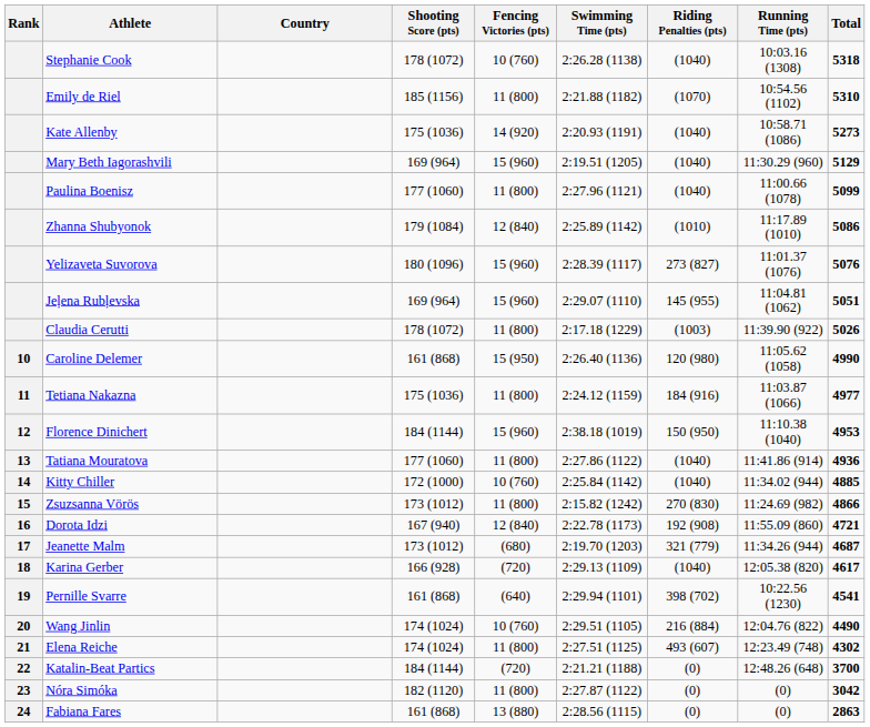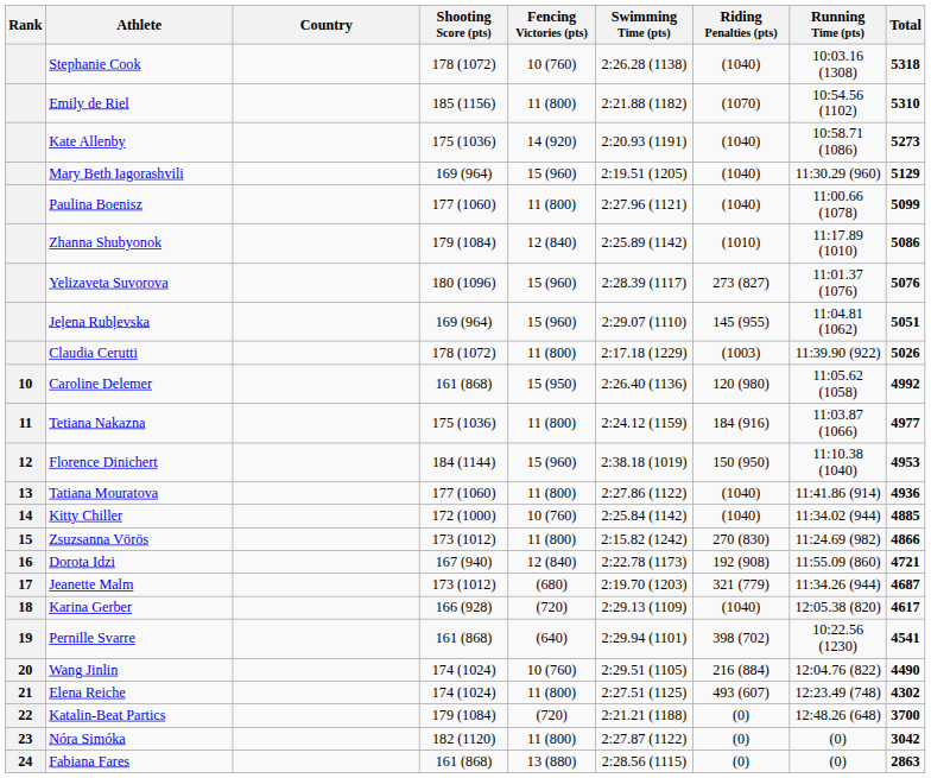 <table class="wikitable sortable" style="text-align:center;">
 <tr>
 <th width=30>Rank</th>
 <th width=200>Athlete</th>
 <th width=200>Country</th>
 <th width=90>Shooting <br><small>Score (pts)</small></th>
 <th width=90>Fencing <br><small>Victories (pts)</small></th>
 <th width=100>Swimming <br><small>Time (pts)</small></th>
 <th width=100>Riding <br><small>Penalties (pts)</small></th>
 <th width=100>Running <br><small>Time (pts)</small></th>
 <th>Total</th>
 </tr>
 <tr>
 <th></th>
 <td align=left><a href='#'>Stephanie Cook</a></td>
 <td></td>
 <td>178 (1072)</td>
 <td>10 (760)</td>
 <td>2:26.28 (1138)</td>
 <td> (1040)</td>
 <td>10:03.16 (1308)</td>
 <td><strong>5318</strong></td>
 </tr>
 <tr>
 <th></th>
 <td align=left><a href='#'>Emily de Riel</a></td>
 <td></td>
 <td>185 (1156)</td>
 <td>11 (800)</td>
 <td>2:21.88 (1182)</td>
 <td> (1070)</td>
 <td>10:54.56 (1102)</td>
 <td><strong>5310</strong></td>
 </tr>
 <tr>
 <th></th>
 <td align=left><a href='#'>Kate Allenby</a></td>
 <td></td>
 <td>175 (1036)</td>
 <td>14 (920)</td>
 <td>2:20.93 (1191)</td>
 <td> (1040)</td>
 <td>10:58.71 (1086)</td>
 <td><strong>5273</strong></td>
 </tr>
 <tr>
 <th></th>
 <td align=left><a href='#'>Mary Beth Iagorashvili</a></td>
 <td></td>
 <td>169 (964)</td>
 <td>15 (960)</td>
 <td>2:19.51 (1205)</td>
 <td> (1040)</td>
 <td>11:30.29 (960)</td>
 <td><strong>5129</strong></td>
 </tr>
 <tr>
 <th></th>
 <td align=left><a href='#'>Paulina Boenisz</a></td>
 <td></td>
 <td>177 (1060)</td>
 <td>11 (800)</td>
 <td>2:27.96 (1121)</td>
 <td> (1040)</td>
 <td>11:00.66 (1078)</td>
 <td><strong>5099</strong></td>
 </tr>
 <tr>
 <th></th>
 <td align=left><a href='#'>Zhanna Shubyonok</a></td>
 <td></td>
 <td>179 (1084)</td>
 <td>12 (840)</td>
 <td>2:25.89 (1142)</td>
 <td> (1010)</td>
 <td>11:17.89 (1010)</td>
 <td><strong>5086</strong></td>
 </tr>
 <tr>
 <th></th>
 <td align=left><a href='#'>Yelizaveta Suvorova</a></td>
 <td></td>
 <td>180 (1096)</td>
 <td>15 (960)</td>
 <td>2:28.39 (1117)</td>
 <td>273 (827)</td>
 <td>11:01.37 (1076)</td>
 <td><strong>5076</strong></td>
 </tr>
 <tr>
 <th></th>
 <td align=left><a href='#'>Jeļena Rubļevska</a></td>
 <td></td>
 <td>169 (964)</td>
 <td>15 (960)</td>
 <td>2:29.07 (1110)</td>
 <td>145 (955)</td>
 <td>11:04.81 (1062)</td>
 <td><strong>5051</strong></td>
 </tr>
 <tr>
 <th></th>
 <td align=left><a href='#'>Claudia Cerutti</a></td>
 <td></td>
 <td>178 (1072)</td>
 <td>11 (800)</td>
 <td>2:17.18 (1229)</td>
 <td> (1003)</td>
 <td>11:39.90 (922)</td>
 <td><strong>5026</strong></td>
 </tr>
 <tr>
 <th>10</th>
 <td align=left><a href='#'>Caroline Delemer</a></td>
 <td></td>
 <td>161 (868)</td>
 <td>15 (950)</td>
 <td>2:26.40 (1136)</td>
 <td>120 (980)</td>
 <td>11:05.62 (1058)</td>
-<td><strong>4990</strong></td>
+<td><strong>4992</strong></td>
 </tr>
 <tr>
 <th>11</th>
 <td align=left><a href='#'>Tetiana Nakazna</a></td>
 <td></td>
 <td>175 (1036)</td>
 <td>11 (800)</td>
 <td>2:24.12 (1159)</td>
 <td>184 (916)</td>
 <td>11:03.87 (1066)</td>
 <td><strong>4977</strong></td>
 </tr>
 <tr>
 <th>12</th>
 <td align=left><a href='#'>Florence Dinichert</a></td>
 <td></td>
 <td>184 (1144)</td>
 <td>15 (960)</td>
 <td>2:38.18 (1019)</td>
 <td>150 (950)</td>
 <td>11:10.38 (1040)</td>
 <td><strong>4953</strong></td>
 </tr>
 <tr>
 <th>13</th>
 <td align=left><a href='#'>Tatiana Mouratova</a></td>
 <td></td>
 <td>177 (1060)</td>
 <td>11 (800)</td>
 <td>2:27.86 (1122)</td>
 <td> (1040)</td>
 <td>11:41.86 (914)</td>
 <td><strong>4936</strong></td>
 </tr>
 <tr>
 <th>14</th>
 <td align=left><a href='#'>Kitty Chiller</a></td>
 <td></td>
 <td>172 (1000)</td>
 <td>10 (760)</td>
 <td>2:25.84 (1142)</td>
 <td> (1040)</td>
 <td>11:34.02 (944)</td>
 <td><strong>4885</strong></td>
 </tr>
 <tr>
 <th>15</th>
 <td align=left><a href='#'>Zsuzsanna Vörös</a></td>
 <td></td>
 <td>173 (1012)</td>
 <td>11 (800)</td>
 <td>2:15.82 (1242)</td>
 <td>270 (830)</td>
 <td>11:24.69 (982)</td>
 <td><strong>4866</strong></td>
 </tr>
 <tr>
 <th>16</th>
 <td align=left><a href='#'>Dorota Idzi</a></td>
 <td></td>
 <td>167 (940)</td>
 <td>12 (840)</td>
 <td>2:22.78 (1173)</td>
 <td>192 (908)</td>
 <td>11:55.09 (860)</td>
 <td><strong>4721</strong></td>
 </tr>
 <tr>
 <th>17</th>
 <td align=left><a href='#'>Jeanette Malm</a></td>
 <td></td>
 <td>173 (1012)</td>
 <td> (680)</td>
 <td>2:19.70 (1203)</td>
 <td>321 (779)</td>
 <td>11:34.26 (944)</td>
 <td><strong>4687</strong></td>
 </tr>
 <tr>
 <th>18</th>
 <td align=left><a href='#'>Karina Gerber</a></td>
 <td></td>
 <td>166 (928)</td>
 <td> (720)</td>
 <td>2:29.13 (1109)</td>
 <td> (1040)</td>
 <td>12:05.38 (820)</td>
 <td><strong>4617</strong></td>
 </tr>
 <tr>
 <th>19</th>
 <td align=left><a href='#'>Pernille Svarre</a></td>
 <td></td>
 <td>161 (868)</td>
 <td> (640)</td>
 <td>2:29.94 (1101)</td>
 <td>398 (702)</td>
 <td>10:22.56 (1230)</td>
 <td><strong>4541</strong></td>
 </tr>
 <tr>
 <th>20</th>
 <td align=left><a href='#'>Wang Jinlin</a></td>
 <td></td>
 <td>174 (1024)</td>
 <td>10 (760)</td>
 <td>2:29.51 (1105)</td>
 <td>216 (884)</td>
 <td>12:04.76 (822)</td>
 <td><strong>4490</strong></td>
 </tr>
 <tr>
 <th>21</th>
 <td align=left><a href='#'>Elena Reiche</a></td>
 <td></td>
 <td>174 (1024)</td>
 <td>11 (800)</td>
 <td>2:27.51 (1125)</td>
 <td>493 (607)</td>
 <td>12:23.49	(748)</td>
 <td><strong>4302</strong></td>
 </tr>
 <tr>
 <th>22</th>
 <td align=left><a href='#'>Katalin-Beat Partics</a></td>
 <td></td>
-<td>184 (1144)</td>
+<td>179 (1084)</td>
 <td> (720)</td>
 <td>2:21.21 (1188)</td>
 <td> (0)</td>
 <td>12:48.26 (648)</td>
 <td><strong>3700</strong></td>
 </tr>
 <tr>
 <th>23</th>
 <td align=left><a href='#'>Nóra Simóka</a></td>
 <td></td>
 <td>182 (1120)</td>
 <td>11 (800)</td>
 <td>2:27.87 (1122)</td>
 <td> (0)</td>
 <td> (0)</td>
 <td><strong>3042</strong></td>
 </tr>
 <tr>
 <th>24</th>
 <td align=left><a href='#'>Fabiana Fares</a></td>
 <td></td>
 <td>161 (868)</td>
 <td>13 (880)</td>
 <td>2:28.56 (1115)</td>
 <td> (0)</td>
 <td> (0)</td>
 <td><strong>2863</strong></td>
 </tr>
 </table>
